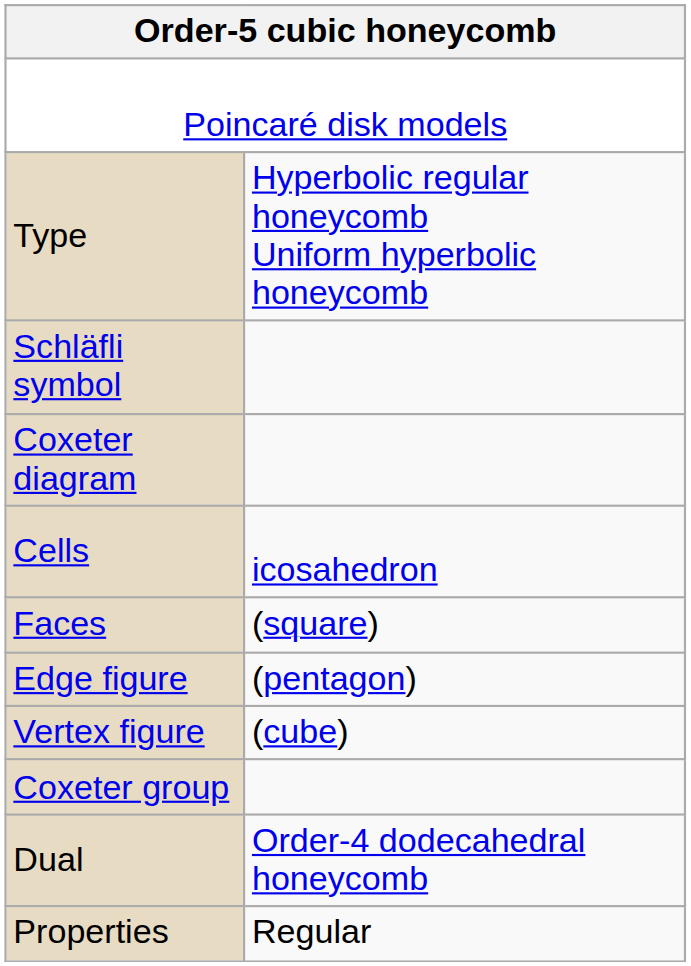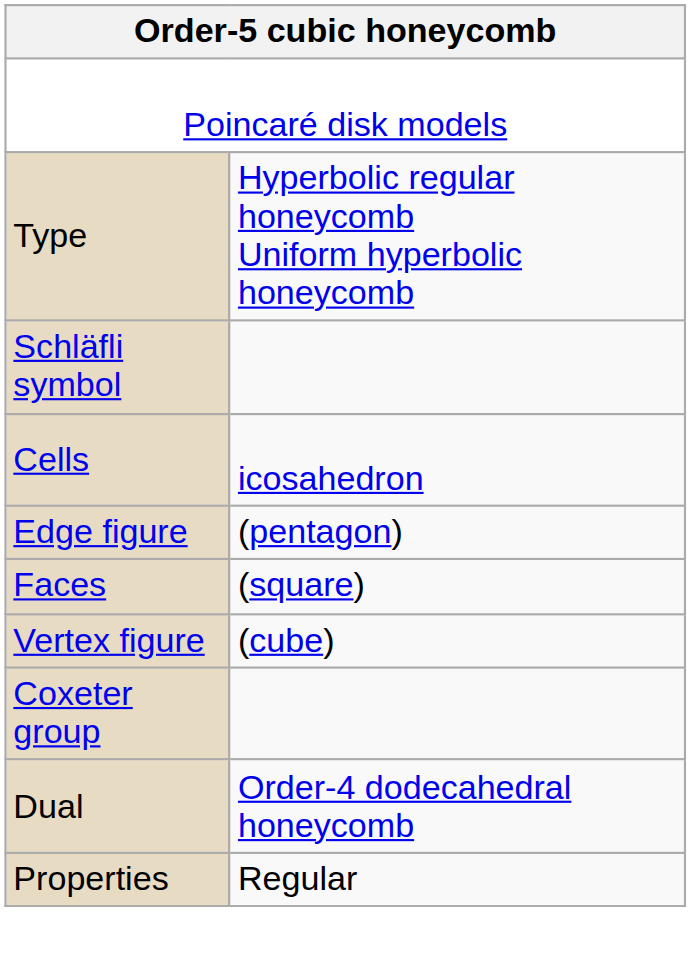 <table class="wikitable" align="right" style="margin-left:10px" width="320">
 <tr>
 <th bgcolor=#e7dcc3 colspan=2><strong>Order-5 cubic honeycomb</strong></th>
 </tr>
 <tr>
 <td bgcolor=#ffffff align=center colspan=2><br><a href='#'>Poincaré disk models</a></td>
 </tr>
 <tr>
 <td bgcolor=#e7dcc3>Type</td>
 <td><a href='#'>Hyperbolic regular honeycomb</a><br><a href='#'>Uniform hyperbolic honeycomb</a></td>
 </tr>
 <tr>
 <td bgcolor=#e7dcc3><a href='#'>Schläfli symbol</a></td>
 <td></td>
 </tr>
 <tr>
-<td bgcolor=#e7dcc3><a href='#'>Coxeter diagram</a></td>
-<td></td>
-</tr>
-<tr>
 <td bgcolor=#e7dcc3><a href='#'>Cells</a></td>
 <td><br><a href='#'>icosahedron</a></td>
 </tr>
 <tr>
+<td bgcolor=#e7dcc3><a href='#'>Edge figure</a></td>
+<td> (<a href='#'>pentagon</a>)</td>
+</tr>
+<tr>
 <td bgcolor=#e7dcc3><a href='#'>Faces</a></td>
 <td> (<a href='#'>square</a>)</td>
-</tr>
-<tr>
-<td bgcolor=#e7dcc3><a href='#'>Edge figure</a></td>
-<td> (<a href='#'>pentagon</a>)</td>
 </tr>
 <tr>
 <td bgcolor=#e7dcc3><a href='#'>Vertex figure</a></td>
 <td> (<a href='#'>cube</a>)<br></td>
 </tr>
 <tr>
 <td bgcolor=#e7dcc3><a href='#'>Coxeter group</a></td>
 <td></td>
 </tr>
 <tr>
 <td bgcolor=#e7dcc3>Dual</td>
 <td><a href='#'>Order-4 dodecahedral honeycomb</a></td>
 </tr>
 <tr>
 <td bgcolor=#e7dcc3>Properties</td>
 <td>Regular</td>
 </tr>
 </table>
